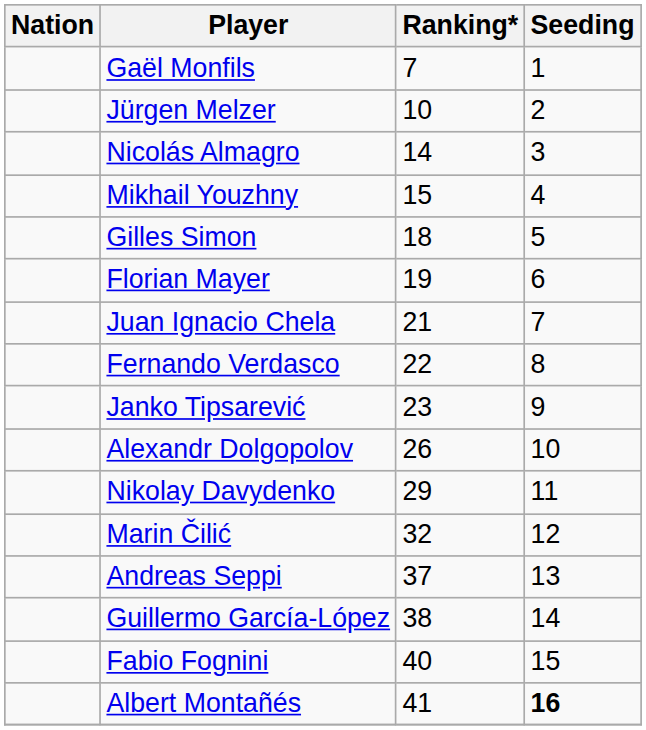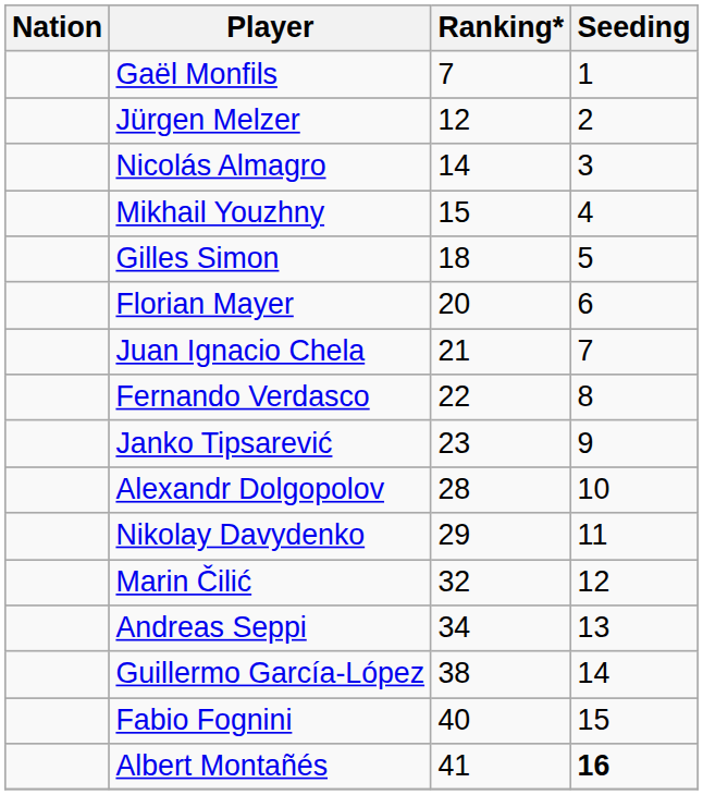 <table class="wikitable" border="1">
 <tr>
 <th>Nation</th>
 <th>Player</th>
 <th>Ranking*</th>
 <th>Seeding</th>
 </tr>
 <tr>
 <td></td>
 <td><a href='#'>Gaël Monfils</a></td>
 <td>7</td>
 <td>1</td>
 </tr>
 <tr>
 <td></td>
 <td><a href='#'>Jürgen Melzer</a></td>
-<td>10</td>
+<td>12</td>
 <td>2</td>
 </tr>
 <tr>
 <td></td>
 <td><a href='#'>Nicolás Almagro</a></td>
 <td>14</td>
 <td>3</td>
 </tr>
 <tr>
 <td></td>
 <td><a href='#'>Mikhail Youzhny</a></td>
 <td>15</td>
 <td>4</td>
 </tr>
 <tr>
 <td></td>
 <td><a href='#'>Gilles Simon</a></td>
 <td>18</td>
 <td>5</td>
 </tr>
 <tr>
 <td></td>
 <td><a href='#'>Florian Mayer</a></td>
-<td>19</td>
+<td>20</td>
 <td>6</td>
 </tr>
 <tr>
 <td></td>
 <td><a href='#'>Juan Ignacio Chela</a></td>
 <td>21</td>
 <td>7</td>
 </tr>
 <tr>
 <td></td>
 <td><a href='#'>Fernando Verdasco</a></td>
 <td>22</td>
 <td>8</td>
 </tr>
 <tr>
 <td></td>
 <td><a href='#'>Janko Tipsarević</a></td>
 <td>23</td>
 <td>9</td>
 </tr>
 <tr>
 <td></td>
 <td><a href='#'>Alexandr Dolgopolov</a></td>
-<td>26</td>
+<td>28</td>
 <td>10</td>
 </tr>
 <tr>
 <td></td>
 <td><a href='#'>Nikolay Davydenko</a></td>
 <td>29</td>
 <td>11</td>
 </tr>
 <tr>
 <td></td>
 <td><a href='#'>Marin Čilić</a></td>
 <td>32</td>
 <td>12</td>
 </tr>
 <tr>
 <td></td>
 <td><a href='#'>Andreas Seppi</a></td>
-<td>37</td>
+<td>34</td>
 <td>13</td>
 </tr>
 <tr>
 <td></td>
 <td><a href='#'>Guillermo García-López</a></td>
 <td>38</td>
 <td>14</td>
 </tr>
 <tr>
 <td></td>
 <td><a href='#'>Fabio Fognini</a></td>
 <td>40</td>
 <td>15</td>
 </tr>
 <tr>
 <td></td>
 <td><a href='#'>Albert Montañés</a></td>
 <td>41</td>
 <td><strong>16</strong></td>
 </tr>
 <tr>
 </tr>
 </table>
